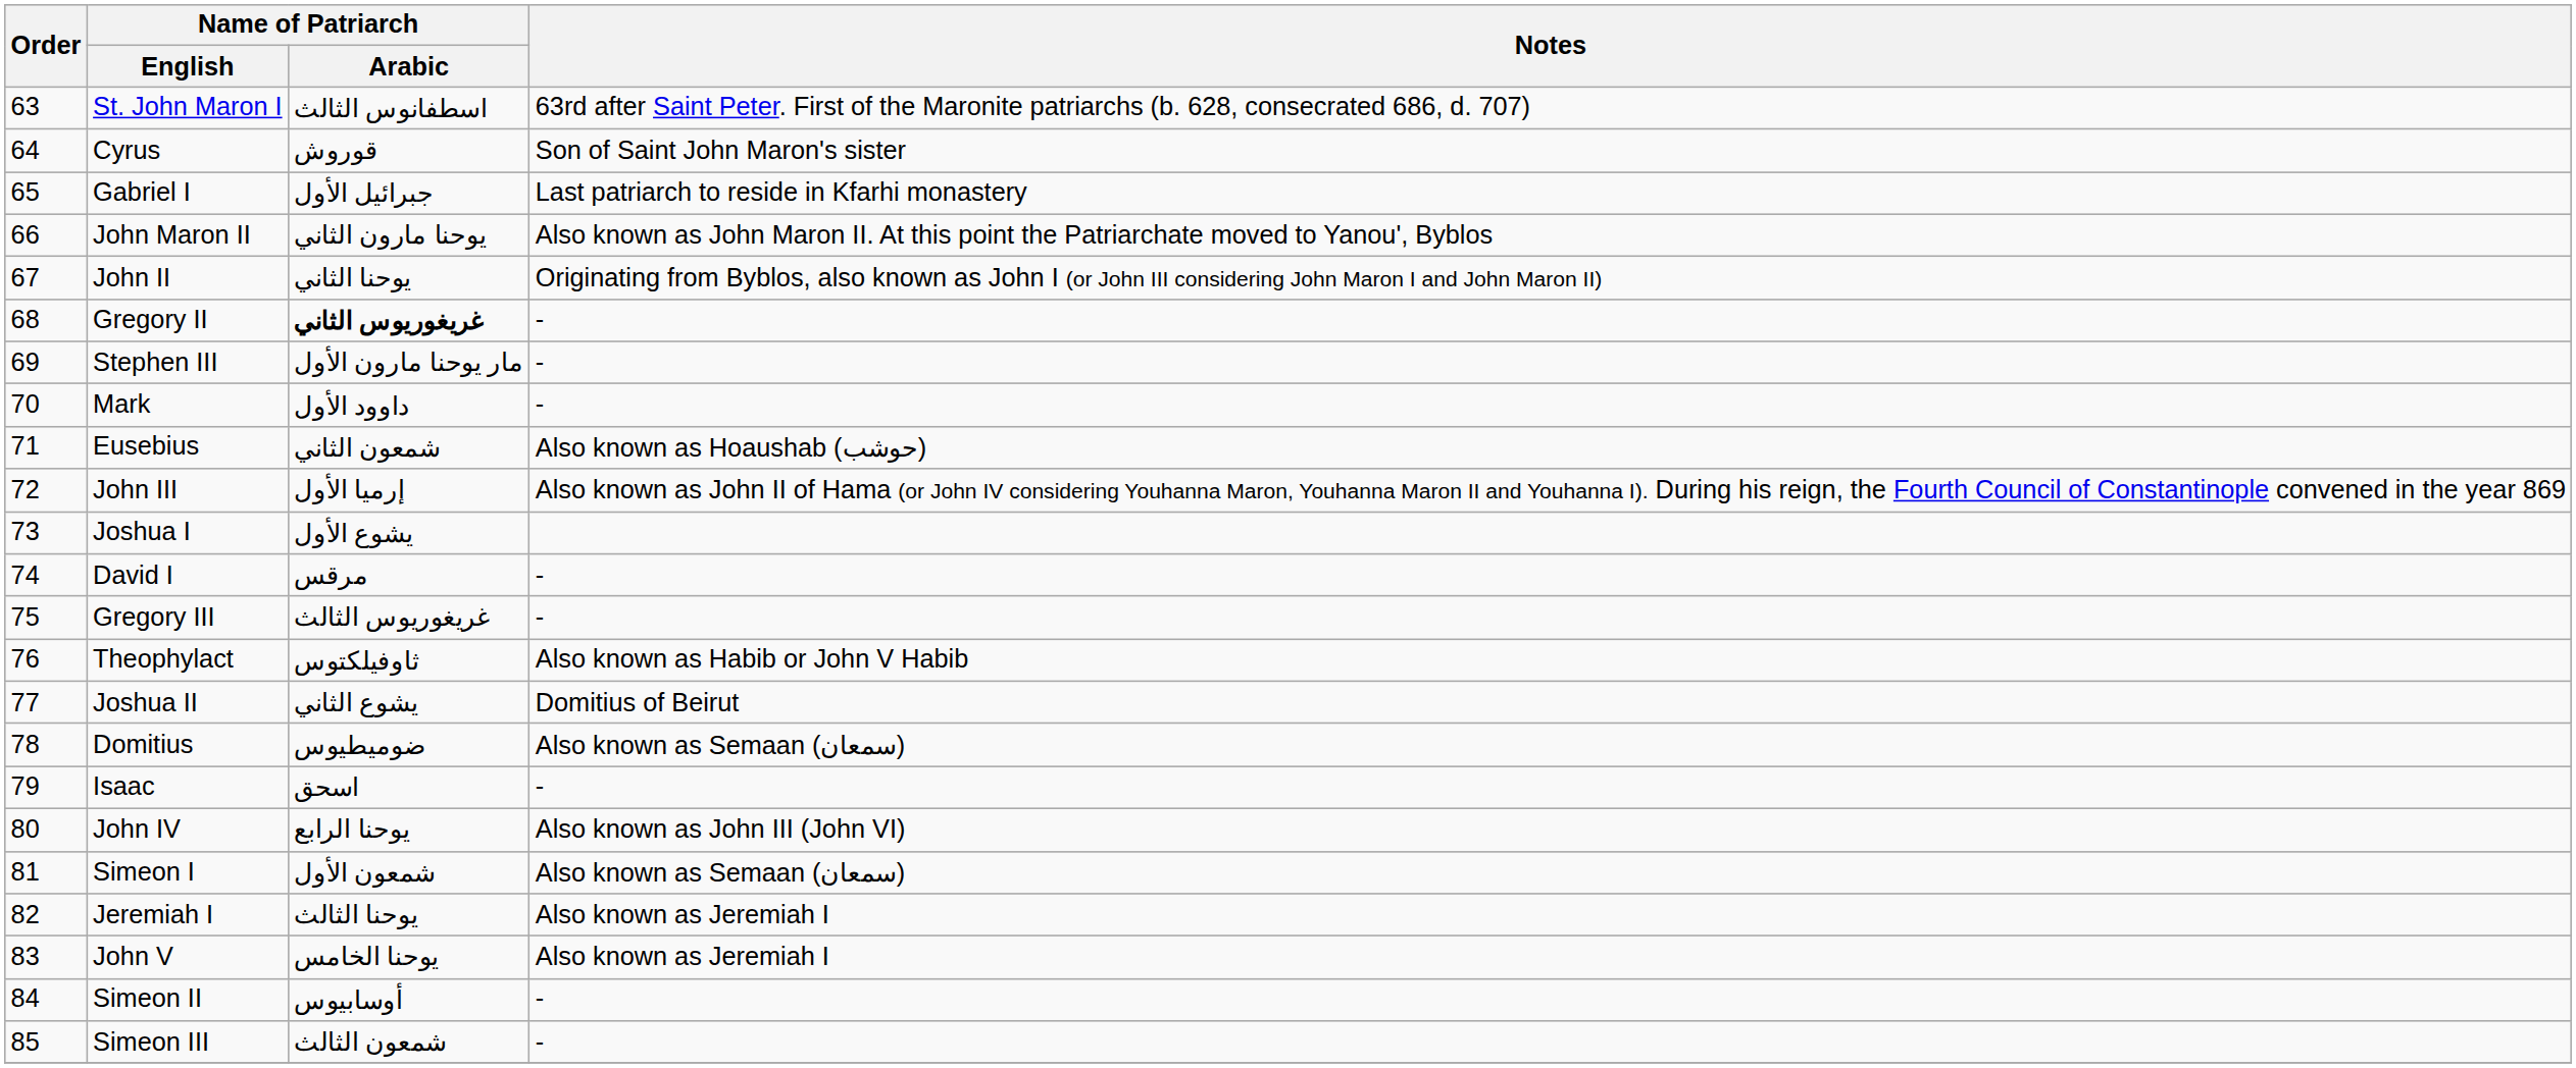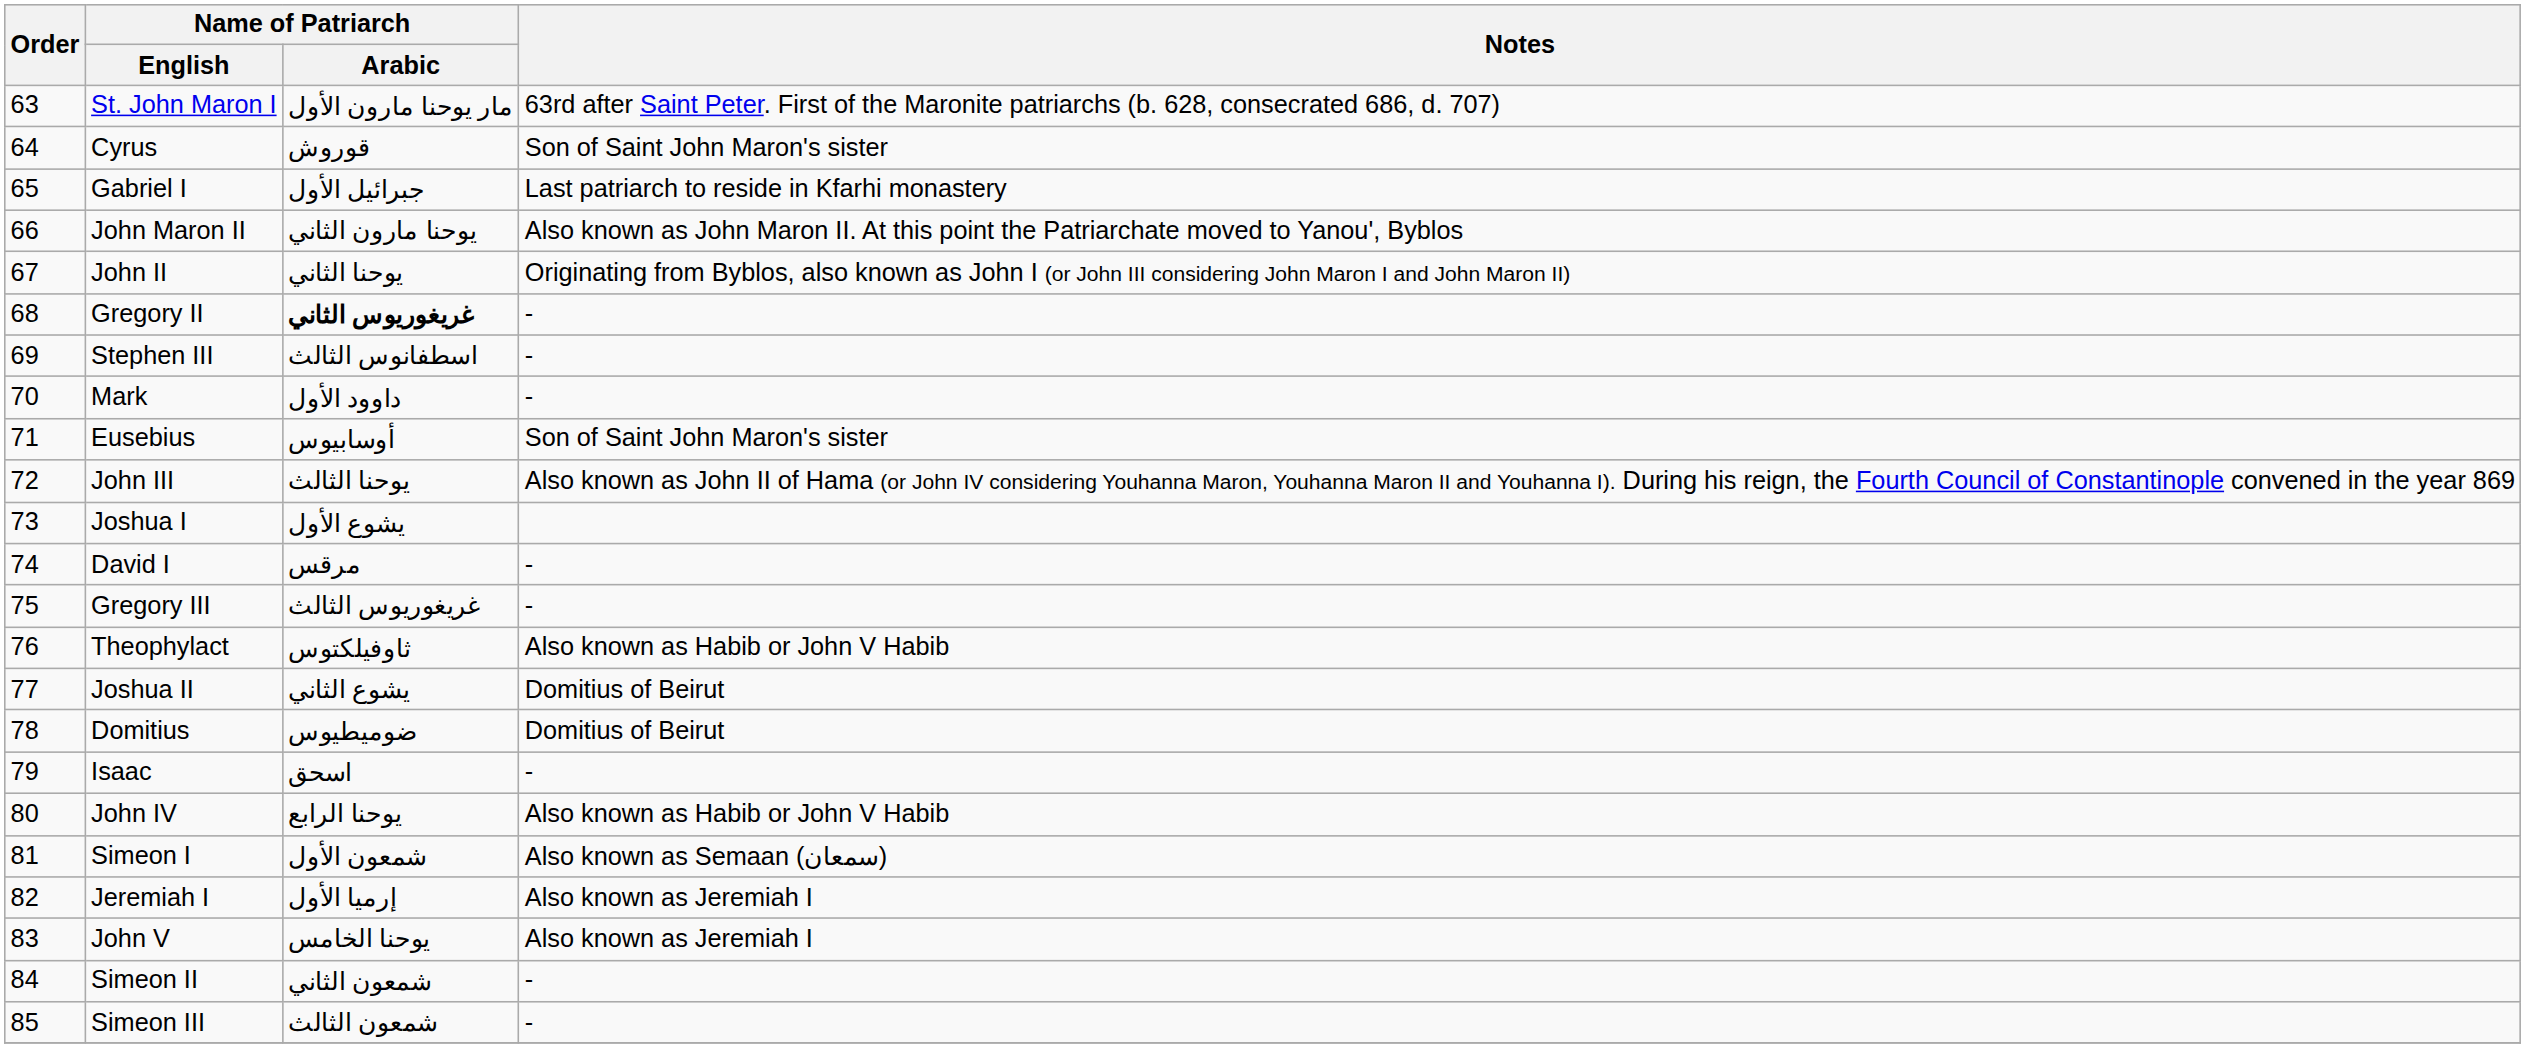 <table class="wikitable">
 <tr>
 <th rowspan=2><strong>Order</strong></th>
 <th colspan=2>Name of Patriarch</th>
 <th rowspan=2>Notes</th>
 </tr>
 <tr>
 <th>English</th>
 <th>Arabic</th>
 </tr>
 <tr>
 <td>63</td>
 <td><a href='#'>St. John Maron I</a></td>
-<td>اسطفانوس الثالث</td>
+<td>مار يوحنا مارون الأول</td>
 <td>63rd after <a href='#'>Saint Peter</a>. First of the Maronite patriarchs (b. 628, consecrated 686, d. 707)</td>
 </tr>
 <tr>
 <td>64</td>
 <td>Cyrus</td>
 <td>قوروش</td>
 <td>Son of Saint John Maron's sister</td>
 </tr>
 <tr>
 <td>65</td>
 <td>Gabriel I</td>
 <td>جبرائيل الأول</td>
 <td>Last patriarch to reside in Kfarhi monastery</td>
 </tr>
 <tr>
 <td>66</td>
 <td>John Maron II</td>
 <td>يوحنا مارون الثاني</td>
 <td>Also known as John Maron II. At this point the Patriarchate moved to Yanou', Byblos</td>
 </tr>
 <tr>
 <td>67</td>
 <td>John II</td>
 <td>يوحنا الثاني</td>
 <td>Originating from Byblos, also known as John I <small>(or John III considering John Maron I and John Maron II)</small></td>
 </tr>
 <tr>
 <td>68</td>
 <td>Gregory II</td>
 <td><strong>غريغوريوس الثاني</strong></td>
 <td>-</td>
 </tr>
 <tr>
 <td>69</td>
 <td>Stephen III</td>
-<td>مار يوحنا مارون الأول</td>
+<td>اسطفانوس الثالث</td>
 <td>-</td>
 </tr>
 <tr>
 <td>70</td>
 <td>Mark</td>
 <td>داوود الأول</td>
 <td>-</td>
 </tr>
 <tr>
 <td>71</td>
 <td>Eusebius</td>
-<td>شمعون الثاني</td>
-<td>Also known as Hoaushab (حوشب)</td>
+<td>أوسابيوس</td>
+<td>Son of Saint John Maron's sister</td>
 </tr>
 <tr>
 <td>72</td>
 <td>John III</td>
-<td>إرميا الأول</td>
+<td>يوحنا الثالث</td>
 <td>Also known as John II of Hama <small>(or John IV considering Youhanna Maron, Youhanna Maron II and Youhanna I).</small> During his reign, the <a href='#'>Fourth Council of Constantinople</a> convened in the year 869</td>
 </tr>
 <tr>
 <td>73</td>
 <td>Joshua I</td>
 <td>يشوع الأول</td>
 <td></td>
 </tr>
 <tr>
 <td>74</td>
 <td>David I</td>
 <td>مرقس</td>
 <td>-</td>
 </tr>
 <tr>
 <td>75</td>
 <td>Gregory III</td>
 <td>غريغوريوس الثالث</td>
 <td>-</td>
 </tr>
 <tr>
 <td>76</td>
 <td>Theophylact</td>
 <td>ثاوفيلكتوس</td>
 <td>Also known as Habib or John V Habib</td>
 </tr>
 <tr>
 <td>77</td>
 <td>Joshua II</td>
 <td>يشوع الثاني</td>
 <td>Domitius of Beirut</td>
 </tr>
 <tr>
 <td>78</td>
 <td>Domitius</td>
 <td>ضوميطيوس</td>
-<td>Also known as Semaan (سمعان)</td>
+<td>Domitius of Beirut</td>
 </tr>
 <tr>
 <td>79</td>
 <td>Isaac</td>
 <td>اسحق</td>
 <td>-</td>
 </tr>
 <tr>
 <td>80</td>
 <td>John IV</td>
 <td>يوحنا الرابع</td>
-<td>Also known as John III (John VI)</td>
+<td>Also known as Habib or John V Habib</td>
 </tr>
 <tr>
 <td>81</td>
 <td>Simeon I</td>
 <td>شمعون الأول</td>
 <td>Also known as Semaan (سمعان)</td>
 </tr>
 <tr>
 <td>82</td>
 <td>Jeremiah I</td>
-<td>يوحنا الثالث</td>
+<td>إرميا الأول</td>
 <td>Also known as Jeremiah I</td>
 </tr>
 <tr>
 <td>83</td>
 <td>John V</td>
 <td>يوحنا الخامس</td>
 <td>Also known as Jeremiah I</td>
 </tr>
 <tr>
 <td>84</td>
 <td>Simeon II</td>
-<td>أوسابيوس</td>
+<td>شمعون الثاني</td>
 <td>-</td>
 </tr>
 <tr>
 <td>85</td>
 <td>Simeon III</td>
 <td>شمعون الثالث</td>
 <td>-</td>
 </tr>
 <tr>
 </tr>
 </table>
